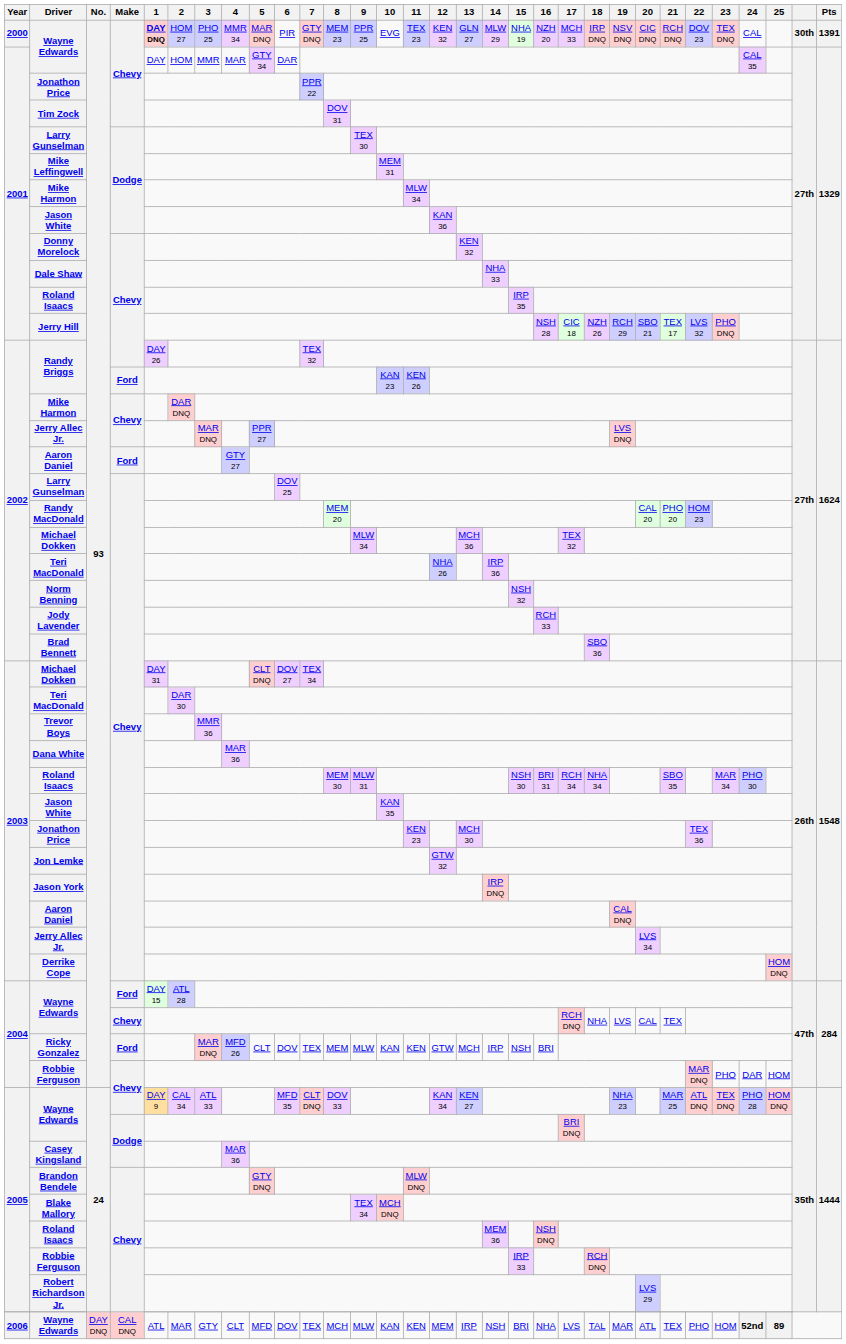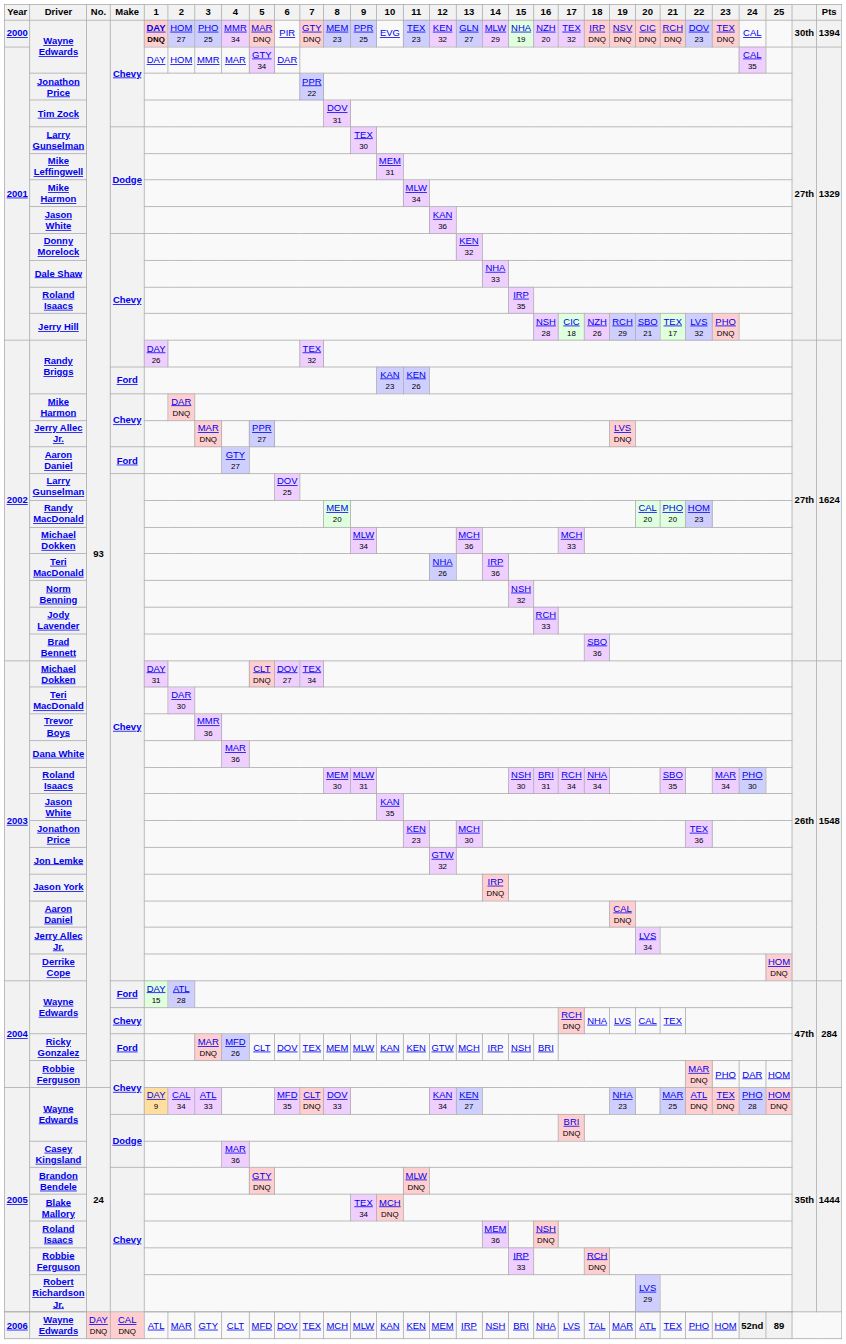 <table class="wikitable" style="text-align:center; font-size:75%">
 <tr>
 <th>Year</th>
 <th>Driver</th>
 <th>No.</th>
 <th>Make</th>
 <th>1</th>
 <th>2</th>
 <th>3</th>
 <th>4</th>
 <th>5</th>
 <th>6</th>
 <th>7</th>
 <th>8</th>
 <th>9</th>
 <th>10</th>
 <th>11</th>
 <th>12</th>
 <th>13</th>
 <th>14</th>
 <th>15</th>
 <th>16</th>
 <th>17</th>
 <th>18</th>
 <th>19</th>
 <th>20</th>
 <th>21</th>
 <th>22</th>
 <th>23</th>
 <th>24</th>
 <th>25</th>
 <th></th>
 <th>Pts</th>
 </tr>
 <tr>
 <th><a href='#'>2000</a></th>
 <th rowspan=2><a href='#'>Wayne Edwards</a></th>
 <th rowspan=40>93</th>
 <th rowspan=4><a href='#'>Chevy</a></th>
 <td style="background:#FFCFCF;"><strong><a href='#'>DAY</a><br><small>DNQ</small></strong></td>
 <td style="background:#CFCFFF;"><a href='#'>HOM</a><br><small>27</small></td>
 <td style="background:#CFCFFF;"><a href='#'>PHO</a><br><small>25</small></td>
 <td style="background:#EFCFFF;"><a href='#'>MMR</a><br><small>34</small></td>
 <td style="background:#FFCFCF;"><a href='#'>MAR</a><br><small>DNQ</small></td>
 <td><a href='#'>PIR</a></td>
 <td style="background:#FFCFCF;"><a href='#'>GTY</a><br><small>DNQ</small></td>
 <td style="background:#CFCFFF;"><a href='#'>MEM</a><br><small>23</small></td>
 <td style="background:#CFCFFF;"><a href='#'>PPR</a><br><small>25</small></td>
 <td><a href='#'>EVG</a></td>
 <td style="background:#CFCFFF;"><a href='#'>TEX</a><br><small>23</small></td>
 <td style="background:#EFCFFF;"><a href='#'>KEN</a><br><small>32</small></td>
 <td style="background:#CFCFFF;"><a href='#'>GLN</a><br><small>27</small></td>
 <td style="background:#EFCFFF;"><a href='#'>MLW</a><br><small>29</small></td>
 <td style="background:#DFFFDF;"><a href='#'>NHA</a><br><small>19</small></td>
 <td style="background:#EFCFFF;"><a href='#'>NZH</a><br><small>20</small></td>
-<td style="background:#EFCFFF;"><a href='#'>MCH</a><br><small>33</small></td>
+<td style="background:#EFCFFF;"><a href='#'>TEX</a><br><small>32</small></td>
 <td style="background:#FFCFCF;"><a href='#'>IRP</a><br><small>DNQ</small></td>
 <td style="background:#FFCFCF;"><a href='#'>NSV</a><br><small>DNQ</small></td>
 <td style="background:#FFCFCF;"><a href='#'>CIC</a><br><small>DNQ</small></td>
 <td style="background:#FFCFCF;"><a href='#'>RCH</a><br><small>DNQ</small></td>
 <td style="background:#CFCFFF;"><a href='#'>DOV</a><br><small>23</small></td>
 <td style="background:#FFCFCF;"><a href='#'>TEX</a><br><small>DNQ</small></td>
 <td><a href='#'>CAL</a></td>
 <td></td>
 <th>30th</th>
-<th>1391</th>
+<th>1394</th>
 </tr>
 <tr>
 <th rowspan=11><a href='#'>2001</a></th>
 <td><a href='#'>DAY</a></td>
 <td><a href='#'>HOM</a></td>
 <td><a href='#'>MMR</a></td>
 <td><a href='#'>MAR</a></td>
 <td style="background:#EFCFFF;"><a href='#'>GTY</a><br><small>34</small></td>
 <td><a href='#'>DAR</a></td>
 <td colspan=17></td>
 <td style="background:#EFCFFF;"><a href='#'>CAL</a><br><small>35</small></td>
 <td></td>
 <th rowspan=11>27th</th>
 <th rowspan=11>1329</th>
 </tr>
 <tr>
 <th><a href='#'>Jonathon Price</a></th>
 <td colspan=6></td>
 <td style="background:#CFCFFF;"><a href='#'>PPR</a><br><small>22</small></td>
 <td colspan=19></td>
 </tr>
 <tr>
 <th><a href='#'>Tim Zock</a></th>
 <td colspan=7></td>
 <td style="background:#EFCFFF;"><a href='#'>DOV</a><br><small>31</small></td>
 <td colspan=18></td>
 </tr>
 <tr>
 <th><a href='#'>Larry Gunselman</a></th>
 <th rowspan=4><a href='#'>Dodge</a></th>
 <td colspan=8></td>
 <td style="background:#EFCFFF;"><a href='#'>TEX</a><br><small>30</small></td>
 <td colspan=17></td>
 </tr>
 <tr>
 <th><a href='#'>Mike Leffingwell</a></th>
 <td colspan=9></td>
 <td style="background:#EFCFFF;"><a href='#'>MEM</a><br><small>31</small></td>
 <td colspan=16></td>
 </tr>
 <tr>
 <th><a href='#'>Mike Harmon</a></th>
 <td colspan=10></td>
 <td style="background:#EFCFFF;"><a href='#'>MLW</a><br><small>34</small></td>
 <td colspan=15></td>
 </tr>
 <tr>
 <th><a href='#'>Jason White</a></th>
 <td colspan=11></td>
 <td style="background:#EFCFFF;"><a href='#'>KAN</a><br><small>36</small></td>
 <td colspan=14></td>
 </tr>
 <tr>
 <th><a href='#'>Donny Morelock</a></th>
 <th rowspan=5><a href='#'>Chevy</a></th>
 <td colspan=12></td>
 <td style="background:#EFCFFF;"><a href='#'>KEN</a><br><small>32</small></td>
 <td colspan=13></td>
 </tr>
 <tr>
 <th><a href='#'>Dale Shaw</a></th>
 <td colspan=13></td>
 <td style="background:#EFCFFF;"><a href='#'>NHA</a><br><small>33</small></td>
 <td colspan=12></td>
 </tr>
 <tr>
 <th><a href='#'>Roland Isaacs</a></th>
 <td colspan=14></td>
 <td style="background:#EFCFFF;"><a href='#'>IRP</a><br><small>35</small></td>
 <td colspan=11></td>
 </tr>
 <tr>
 <th><a href='#'>Jerry Hill</a></th>
 <td colspan=15></td>
 <td style="background:#EFCFFF;"><a href='#'>NSH</a><br><small>28</small></td>
 <td style="background:#DFFFDF;"><a href='#'>CIC</a><br><small>18</small></td>
 <td style="background:#EFCFFF;"><a href='#'>NZH</a><br><small>26</small></td>
 <td style="background:#CFCFFF;"><a href='#'>RCH</a><br><small>29</small></td>
 <td style="background:#CFCFFF;"><a href='#'>SBO</a><br><small>21</small></td>
 <td style="background:#DFFFDF;"><a href='#'>TEX</a><br><small>17</small></td>
 <td style="background:#CFCFFF;"><a href='#'>LVS</a><br><small>32</small></td>
 <td style="background:#FFCFCF;"><a href='#'>PHO</a><br><small>DNQ</small></td>
 <td colspan=2></td>
 </tr>
 <tr>
 <th rowspan=12><a href='#'>2002</a></th>
 <th rowspan=2><a href='#'>Randy Briggs</a></th>
 <td style="background:#EFCFFF;"><a href='#'>DAY</a><br><small>26</small></td>
 <td colspan=5></td>
 <td style="background:#EFCFFF;"><a href='#'>TEX</a><br><small>32</small></td>
 <td colspan=18></td>
 <th rowspan=12>27th</th>
 <th rowspan=12>1624</th>
 </tr>
 <tr>
 <th><a href='#'>Ford</a></th>
 <td colspan=9></td>
 <td style="background:#CFCFFF;"><a href='#'>KAN</a><br><small>23</small></td>
 <td style="background:#CFCFFF;"><a href='#'>KEN</a><br><small>26</small></td>
 <td colspan=14></td>
 </tr>
 <tr>
 <th><a href='#'>Mike Harmon</a></th>
 <th rowspan=2><a href='#'>Chevy</a></th>
 <td></td>
 <td style="background:#FFCFCF;"><a href='#'>DAR</a><br><small>DNQ</small></td>
 <td colspan=23></td>
 </tr>
 <tr>
 <th><a href='#'>Jerry Allec Jr.</a></th>
 <td colspan=2></td>
 <td style="background:#FFCFCF;"><a href='#'>MAR</a><br><small>DNQ</small></td>
 <td></td>
 <td style="background:#CFCFFF;"><a href='#'>PPR</a><br><small>27</small></td>
 <td colspan=13></td>
 <td style="background:#FFCFCF;"><a href='#'>LVS</a><br><small>DNQ</small></td>
 <td colspan=6></td>
 </tr>
 <tr>
 <th><a href='#'>Aaron Daniel</a></th>
 <th><a href='#'>Ford</a></th>
 <td colspan=3></td>
 <td style="background:#CFCFFF;"><a href='#'>GTY</a><br><small>27</small></td>
 <td colspan=21></td>
 </tr>
 <tr>
 <th><a href='#'>Larry Gunselman</a></th>
 <th rowspan=19><a href='#'>Chevy</a></th>
 <td colspan=5></td>
 <td style="background:#EFCFFF;"><a href='#'>DOV</a><br><small>25</small></td>
 <td colspan=19></td>
 </tr>
 <tr>
 <th><a href='#'>Randy MacDonald</a></th>
 <td colspan=7></td>
 <td style="background:#DFFFDF;"><a href='#'>MEM</a><br><small>20</small></td>
 <td colspan=11></td>
 <td style="background:#DFFFDF;"><a href='#'>CAL</a><br><small>20</small></td>
 <td style="background:#DFFFDF;"><a href='#'>PHO</a><br><small>20</small></td>
 <td style="background:#CFCFFF;"><a href='#'>HOM</a><br><small>23</small></td>
 <td colspan=3></td>
 </tr>
 <tr>
 <th><a href='#'>Michael Dokken</a></th>
 <td colspan=8></td>
 <td style="background:#EFCFFF;"><a href='#'>MLW</a><br><small>34</small></td>
 <td colspan=3></td>
 <td style="background:#EFCFFF;"><a href='#'>MCH</a><br><small>36</small></td>
 <td colspan=3></td>
-<td style="background:#EFCFFF;"><a href='#'>TEX</a><br><small>32</small></td>
+<td style="background:#EFCFFF;"><a href='#'>MCH</a><br><small>33</small></td>
 <td colspan=8></td>
 </tr>
 <tr>
 <th><a href='#'>Teri MacDonald</a></th>
 <td colspan=11></td>
 <td style="background:#CFCFFF;"><a href='#'>NHA</a><br><small>26</small></td>
 <td></td>
 <td style="background:#EFCFFF;"><a href='#'>IRP</a><br><small>36</small></td>
 <td colspan=11></td>
 </tr>
 <tr>
 <th><a href='#'>Norm Benning</a></th>
 <td colspan=14></td>
 <td style="background:#EFCFFF;"><a href='#'>NSH</a><br><small>32</small></td>
 <td colspan=10></td>
 </tr>
 <tr>
 <th><a href='#'>Jody Lavender</a></th>
 <td colspan=15></td>
 <td style="background:#EFCFFF;"><a href='#'>RCH</a><br><small>33</small></td>
 <td colspan=9></td>
 </tr>
 <tr>
 <th><a href='#'>Brad Bennett</a></th>
 <td colspan=17></td>
 <td style="background:#EFCFFF;"><a href='#'>SBO</a><br><small>36</small></td>
 <td colspan=7></td>
 </tr>
 <tr>
 <th rowspan=12><a href='#'>2003</a></th>
 <th><a href='#'>Michael Dokken</a></th>
 <td style="background:#EFCFFF;"><a href='#'>DAY</a><br><small>31</small></td>
 <td colspan=3></td>
 <td style="background:#FFCFCF;"><a href='#'>CLT</a><br><small>DNQ</small></td>
 <td style="background:#EFCFFF;"><a href='#'>DOV</a><br><small>27</small></td>
 <td style="background:#EFCFFF;"><a href='#'>TEX</a><br><small>34</small></td>
 <td colspan=18></td>
 <th rowspan=12>26th</th>
 <th rowspan=12>1548</th>
 </tr>
 <tr>
 <th><a href='#'>Teri MacDonald</a></th>
 <td></td>
 <td style="background:#EFCFFF;"><a href='#'>DAR</a><br><small>30</small></td>
 <td colspan=23></td>
 </tr>
 <tr>
 <th><a href='#'>Trevor Boys</a></th>
 <td colspan=2></td>
 <td style="background:#EFCFFF;"><a href='#'>MMR</a><br><small>36</small></td>
 <td colspan=22></td>
 </tr>
 <tr>
 <th><a href='#'>Dana White</a></th>
 <td colspan=3></td>
 <td style="background:#EFCFFF;"><a href='#'>MAR</a><br><small>36</small></td>
 <td colspan=21></td>
 </tr>
 <tr>
 <th><a href='#'>Roland Isaacs</a></th>
 <td colspan=7></td>
 <td style="background:#EFCFFF;"><a href='#'>MEM</a><br><small>30</small></td>
 <td style="background:#EFCFFF;"><a href='#'>MLW</a><br><small>31</small></td>
 <td colspan=5></td>
 <td style="background:#EFCFFF;"><a href='#'>NSH</a><br><small>30</small></td>
 <td style="background:#EFCFFF;"><a href='#'>BRI</a><br><small>31</small></td>
 <td style="background:#EFCFFF;"><a href='#'>RCH</a><br><small>34</small></td>
 <td style="background:#EFCFFF;"><a href='#'>NHA</a><br><small>34</small></td>
 <td colspan=2></td>
 <td style="background:#EFCFFF;"><a href='#'>SBO</a><br><small>35</small></td>
 <td></td>
 <td style="background:#EFCFFF;"><a href='#'>MAR</a><br><small>34</small></td>
 <td style="background:#CFCFFF;"><a href='#'>PHO</a><br><small>30</small></td>
 <td></td>
 </tr>
 <tr>
 <th><a href='#'>Jason White</a></th>
 <td colspan=9></td>
 <td style="background:#EFCFFF;"><a href='#'>KAN</a><br><small>35</small></td>
 <td colspan=15></td>
 </tr>
 <tr>
 <th><a href='#'>Jonathon Price</a></th>
 <td colspan=10></td>
 <td style="background:#EFCFFF;"><a href='#'>KEN</a><br><small>23</small></td>
 <td></td>
 <td style="background:#EFCFFF;"><a href='#'>MCH</a><br><small>30</small></td>
 <td colspan=8></td>
 <td style="background:#EFCFFF;"><a href='#'>TEX</a><br><small>36</small></td>
 <td colspan=3></td>
 </tr>
 <tr>
 <th><a href='#'>Jon Lemke</a></th>
 <td colspan=11></td>
 <td style="background:#EFCFFF;"><a href='#'>GTW</a><br><small>32</small></td>
 <td colspan=13></td>
 </tr>
 <tr>
 <th><a href='#'>Jason York</a></th>
 <td colspan=13></td>
 <td style="background:#FFCFCF;"><a href='#'>IRP</a><br><small>DNQ</small></td>
 <td colspan=11></td>
 </tr>
 <tr>
 <th><a href='#'>Aaron Daniel</a></th>
 <td colspan=18></td>
 <td style="background:#FFCFCF;"><a href='#'>CAL</a><br><small>DNQ</small></td>
 <td colspan=6></td>
 </tr>
 <tr>
 <th><a href='#'>Jerry Allec Jr.</a></th>
 <td colspan=19></td>
 <td style="background:#EFCFFF;"><a href='#'>LVS</a><br><small>34</small></td>
 <td colspan=5></td>
 </tr>
 <tr>
 <th><a href='#'>Derrike Cope</a></th>
 <td colspan=24></td>
 <td style="background:#FFCFCF;"><a href='#'>HOM</a><br><small>DNQ</small></td>
 </tr>
 <tr>
 <th rowspan=4><a href='#'>2004</a></th>
 <th rowspan=2><a href='#'>Wayne Edwards</a></th>
 <th><a href='#'>Ford</a></th>
 <td style="background:#DFFFDF;"><a href='#'>DAY</a><br><small>15</small></td>
 <td style="background:#CFCFFF;"><a href='#'>ATL</a><br><small>28</small></td>
 <td colspan=23></td>
 <th rowspan=4>47th</th>
 <th rowspan=4>284</th>
 </tr>
 <tr>
 <th><a href='#'>Chevy</a></th>
 <td colspan=16></td>
 <td style="background:#FFCFCF;"><a href='#'>RCH</a><br><small>DNQ</small></td>
 <td><a href='#'>NHA</a></td>
 <td><a href='#'>LVS</a></td>
 <td><a href='#'>CAL</a></td>
 <td><a href='#'>TEX</a></td>
 <td colspan=4></td>
 </tr>
 <tr>
 <th><a href='#'>Ricky Gonzalez</a></th>
 <th><a href='#'>Ford</a></th>
 <td colspan=2></td>
 <td style="background:#FFCFCF;"><a href='#'>MAR</a><br><small>DNQ</small></td>
 <td style="background:#CFCFFF;"><a href='#'>MFD</a><br><small>26</small></td>
 <td><a href='#'>CLT</a></td>
 <td><a href='#'>DOV</a></td>
 <td><a href='#'>TEX</a></td>
 <td><a href='#'>MEM</a></td>
 <td><a href='#'>MLW</a></td>
 <td><a href='#'>KAN</a></td>
 <td><a href='#'>KEN</a></td>
 <td><a href='#'>GTW</a></td>
 <td><a href='#'>MCH</a></td>
 <td><a href='#'>IRP</a></td>
 <td><a href='#'>NSH</a></td>
 <td><a href='#'>BRI</a></td>
 <td colspan=9></td>
 </tr>
 <tr>
 <th><a href='#'>Robbie Ferguson</a></th>
 <th rowspan=2><a href='#'>Chevy</a></th>
 <td colspan=21></td>
 <td style="background:#FFCFCF;"><a href='#'>MAR</a><br><small>DNQ</small></td>
 <td><a href='#'>PHO</a></td>
 <td><a href='#'>DAR</a></td>
 <td><a href='#'>HOM</a></td>
 </tr>
 <tr>
 <th rowspan=8><a href='#'>2005</a></th>
 <th rowspan=2><a href='#'>Wayne Edwards</a></th>
 <th rowspan=9>24</th>
 <td style="background:#FFDF9F;"><a href='#'>DAY</a><br><small>9</small></td>
 <td style="background:#EFCFFF;"><a href='#'>CAL</a><br><small>34</small></td>
 <td style="background:#EFCFFF;"><a href='#'>ATL</a><br><small>33</small></td>
 <td colspan=2></td>
 <td style="background:#EFCFFF;"><a href='#'>MFD</a><br><small>35</small></td>
 <td style="background:#FFCFCF;"><a href='#'>CLT</a><br><small>DNQ</small></td>
 <td style="background:#EFCFFF;"><a href='#'>DOV</a><br><small>33</small></td>
 <td colspan=3></td>
 <td style="background:#EFCFFF;"><a href='#'>KAN</a><br><small>34</small></td>
 <td style="background:#CFCFFF;"><a href='#'>KEN</a><br><small>27</small></td>
 <td colspan=5></td>
 <td style="background:#CFCFFF;"><a href='#'>NHA</a><br><small>23</small></td>
 <td></td>
 <td style="background:#CFCFFF;"><a href='#'>MAR</a><br><small>25</small></td>
 <td style="background:#FFCFCF;"><a href='#'>ATL</a><br><small>DNQ</small></td>
 <td style="background:#FFCFCF;"><a href='#'>TEX</a><br><small>DNQ</small></td>
 <td style="background:#CFCFFF;"><a href='#'>PHO</a><br><small>28</small></td>
 <td style="background:#FFCFCF;"><a href='#'>HOM</a><br><small>DNQ</small></td>
 <th rowspan=8>35th</th>
 <th rowspan=8>1444</th>
 </tr>
 <tr>
 <th rowspan=2><a href='#'>Dodge</a></th>
 <td colspan=16></td>
 <td style="background:#FFCFCF;"><a href='#'>BRI</a><br><small>DNQ</small></td>
 <td colspan=8></td>
 </tr>
 <tr>
 <th><a href='#'>Casey Kingsland</a></th>
 <td colspan=3></td>
 <td style="background-color:#EFCFFF"><a href='#'>MAR</a><br><small>36</small></td>
 <td colspan=21></td>
 </tr>
 <tr>
 <th><a href='#'>Brandon Bendele</a></th>
 <th rowspan=6><a href='#'>Chevy</a></th>
 <td colspan=4></td>
 <td style="background:#FFCFCF;"><a href='#'>GTY</a><br><small>DNQ</small></td>
 <td colspan=5></td>
 <td style="background:#FFCFCF;"><a href='#'>MLW</a><br><small>DNQ</small></td>
 <td colspan=14></td>
 </tr>
 <tr>
 <th><a href='#'>Blake Mallory</a></th>
 <td colspan=8></td>
 <td style="background-color:#EFCFFF"><a href='#'>TEX</a><br><small>34</small></td>
 <td style="background:#FFCFCF;"><a href='#'>MCH</a><br><small>DNQ</small></td>
 <td colspan=15></td>
 </tr>
 <tr>
 <th><a href='#'>Roland Isaacs</a></th>
 <td colspan=13></td>
 <td style="background:#EFCFFF;"><a href='#'>MEM</a><br><small>36</small></td>
 <td></td>
 <td style="background:#FFCFCF;"><a href='#'>NSH</a><br><small>DNQ</small></td>
 <td colspan=9></td>
 </tr>
 <tr>
 <th><a href='#'>Robbie Ferguson</a></th>
 <td colspan=14></td>
 <td style="background:#EFCFFF;"><a href='#'>IRP</a><br><small>33</small></td>
 <td colspan=2></td>
 <td style="background:#FFCFCF;"><a href='#'>RCH</a><br><small>DNQ</small></td>
 <td colspan=7></td>
 </tr>
 <tr>
 <th><a href='#'>Robert Richardson Jr.</a></th>
 <td colspan=19></td>
 <td style="background:#CFCFFF;"><a href='#'>LVS</a><br><small>29</small></td>
 <td colspan=5></td>
 </tr>
 <tr>
 </tr>
 <tr>
 <th><a href='#'>2006</a></th>
 <th><a href='#'>Wayne Edwards</a></th>
 <td style="background:#FFCFCF;"><a href='#'>DAY</a><br><small>DNQ</small></td>
 <td style="background:#FFCFCF;"><a href='#'>CAL</a><br><small>DNQ</small></td>
 <td><a href='#'>ATL</a></td>
 <td><a href='#'>MAR</a></td>
 <td><a href='#'>GTY</a></td>
 <td><a href='#'>CLT</a></td>
 <td><a href='#'>MFD</a></td>
 <td><a href='#'>DOV</a></td>
 <td><a href='#'>TEX</a></td>
 <td><a href='#'>MCH</a></td>
 <td><a href='#'>MLW</a></td>
 <td><a href='#'>KAN</a></td>
 <td><a href='#'>KEN</a></td>
 <td><a href='#'>MEM</a></td>
 <td><a href='#'>IRP</a></td>
 <td><a href='#'>NSH</a></td>
 <td><a href='#'>BRI</a></td>
 <td><a href='#'>NHA</a></td>
 <td><a href='#'>LVS</a></td>
 <td><a href='#'>TAL</a></td>
 <td><a href='#'>MAR</a></td>
 <td><a href='#'>ATL</a></td>
 <td><a href='#'>TEX</a></td>
 <td><a href='#'>PHO</a></td>
 <td><a href='#'>HOM</a></td>
 <th>52nd</th>
 <th>89</th>
 </tr>
 </table>
